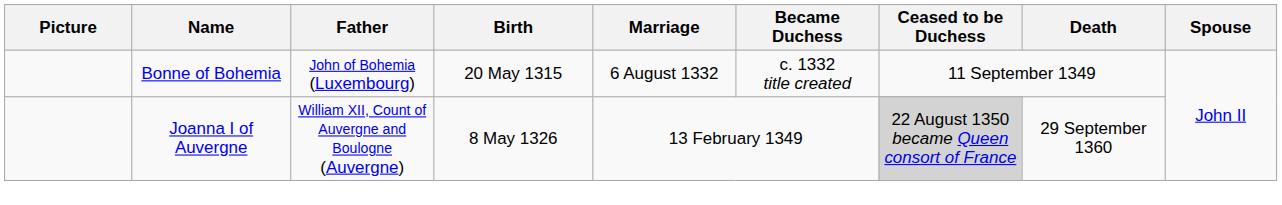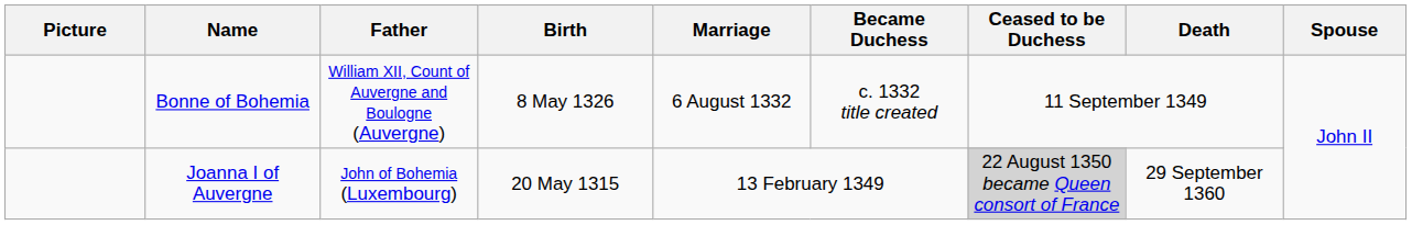 <table style="width:95%;" class="wikitable">
 <tr>
 <th style="width:8%;">Picture</th>
 <th style="width:10%;">Name</th>
 <th style="width:9%;">Father</th>
 <th style="width:10%;">Birth</th>
 <th style="width:9%;">Marriage</th>
 <th style="width:9%;">Became Duchess</th>
 <th style="width:9%;">Ceased to be Duchess</th>
 <th style="width:9%;">Death</th>
 <th style="width:7%;">Spouse</th>
 </tr>
 <tr>
 <td style="text-align:center;"></td>
 <td style="text-align:center;"><a href='#'>Bonne of Bohemia</a><br></td>
-<td style="text-align:center;"><small><a href='#'>John of Bohemia</a></small><br> (<a href='#'>Luxembourg</a>)</td>
-<td style="text-align:center;">20 May 1315</td>
+<td style="text-align:center;"><small><a href='#'>William XII, Count of Auvergne and Boulogne</a></small> <br>(<a href='#'>Auvergne</a>)</td>
+<td style="text-align:center;">8 May 1326</td>
 <td style="text-align:center;">6 August 1332</td>
 <td style="text-align:center;">c. 1332<br><em>title created</em></td>
 <td style="text-align:center;" colspan="2">11 September 1349</td>
 <td style="text-align:center;" rowspan="2"><a href='#'>John II</a></td>
 </tr>
 <tr>
 <td style="text-align:center;"></td>
 <td style="text-align:center;"><a href='#'>Joanna I of Auvergne</a><br></td>
-<td style="text-align:center;"><small><a href='#'>William XII, Count of Auvergne and Boulogne</a></small> <br>(<a href='#'>Auvergne</a>)</td>
-<td style="text-align:center;">8 May 1326</td>
+<td style="text-align:center;"><small><a href='#'>John of Bohemia</a></small><br> (<a href='#'>Luxembourg</a>)</td>
+<td style="text-align:center;">20 May 1315</td>
 <td style="text-align:center;" colspan="2">13 February 1349</td>
 <td style="background: lightgrey; text-align:center;">22 August 1350<br><em>became <a href='#'>Queen consort of France</a></em></td>
 <td style="text-align:center;">29 September 1360</td>
 </tr>
 </table>
